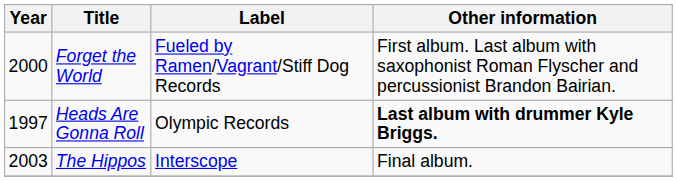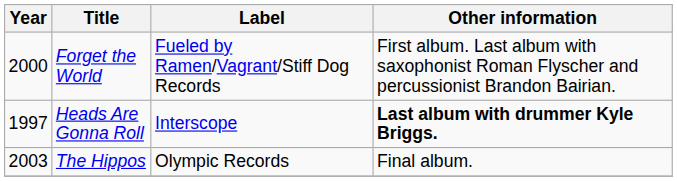 <table class="wikitable">
 <tr>
 <th>Year</th>
 <th>Title</th>
 <th>Label</th>
 <th>Other information</th>
 </tr>
 <tr>
 <td>2000</td>
 <td><em><a href='#'>Forget the World</a></em></td>
 <td><a href='#'>Fueled by Ramen</a>/<a href='#'>Vagrant</a>/Stiff Dog Records</td>
 <td>First album. Last album with saxophonist Roman Flyscher and percussionist Brandon Bairian.</td>
 </tr>
 <tr>
 <td>1997</td>
 <td><em><a href='#'>Heads Are Gonna Roll</a></em></td>
-<td>Olympic Records</td>
+<td><a href='#'>Interscope</a></td>
 <td><strong>Last album with drummer Kyle Briggs.</strong></td>
 </tr>
 <tr>
 <td>2003</td>
 <td><em><a href='#'>The Hippos</a></em></td>
-<td><a href='#'>Interscope</a></td>
+<td>Olympic Records</td>
 <td>Final album.</td>
 </tr>
 <tr>
 </tr>
 </table>
